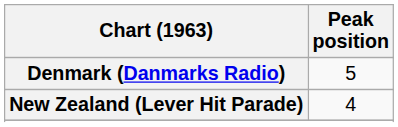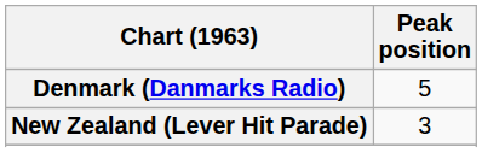 <table class="wikitable sortable plainrowheaders" style="text-align:center">
 <tr>
 <th>Chart (1963)</th>
 <th>Peak<br>position</th>
 </tr>
 <tr>
 </tr>
 <tr>
 <th scope="row">Denmark (<a href='#'>Danmarks Radio</a>)</th>
 <td>5</td>
 </tr>
 <tr>
 </tr>
 <tr>
 <th scope="row">New Zealand (Lever Hit Parade)</th>
-<td>4</td>
+<td>3</td>
 </tr>
 <tr>
 </tr>
 <tr>
 </tr>
 </table>
